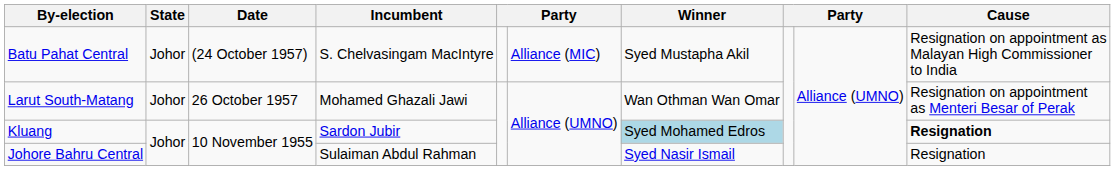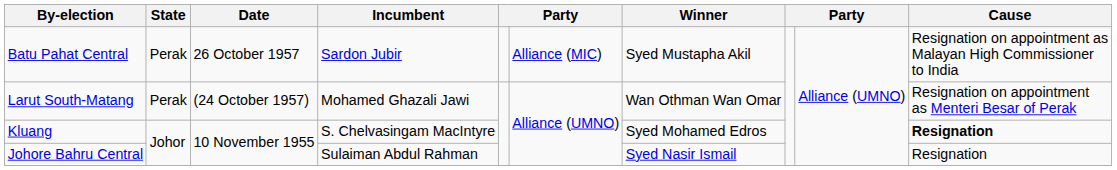 <table class="wikitable">
 <tr>
 <th>By-election</th>
 <th>State</th>
 <th>Date</th>
 <th>Incumbent</th>
 <th colspan=2>Party</th>
 <th>Winner</th>
 <th colspan=2>Party</th>
 <th>Cause</th>
 </tr>
 <tr>
 <td><a href='#'>Batu Pahat Central</a></td>
-<td>Johor</td>
-<td>(24 October 1957)</td>
-<td>S. Chelvasingam MacIntyre</td>
+<td>Perak</td>
+<td>26 October 1957</td>
+<td><a href='#'>Sardon Jubir</a></td>
 <td> </td>
 <td><a href='#'>Alliance</a> (<a href='#'>MIC</a>)</td>
 <td>Syed Mustapha Akil</td>
 <td rowspan="4" > </td>
 <td rowspan="4"><a href='#'>Alliance</a> (<a href='#'>UMNO</a>)</td>
 <td>Resignation on appointment as<br>Malayan High Commissioner<br> to India</td>
 </tr>
 <tr>
 <td><a href='#'>Larut South-Matang</a></td>
-<td>Johor</td>
-<td>26 October 1957</td>
+<td>Perak</td>
+<td>(24 October 1957)</td>
 <td>Mohamed Ghazali Jawi</td>
 <td rowspan="3" > </td>
 <td rowspan="3"><a href='#'>Alliance</a> (<a href='#'>UMNO</a>)</td>
 <td>Wan Othman Wan Omar</td>
 <td>Resignation on appointment<br>as <a href='#'>Menteri Besar of Perak</a></td>
 </tr>
 <tr>
 <td><a href='#'>Kluang</a></td>
 <td rowspan="2">Johor</td>
 <td rowspan="2">10 November 1955</td>
-<td><a href='#'>Sardon Jubir</a></td>
-<td style="background: lightblue;">Syed Mohamed Edros</td>
+<td>S. Chelvasingam MacIntyre</td>
+<td>Syed Mohamed Edros</td>
 <td><strong>Resignation</strong></td>
 </tr>
 <tr>
 <td><a href='#'>Johore Bahru Central</a></td>
 <td>Sulaiman Abdul Rahman</td>
 <td><a href='#'>Syed Nasir Ismail</a></td>
 <td>Resignation</td>
 </tr>
 </table>
